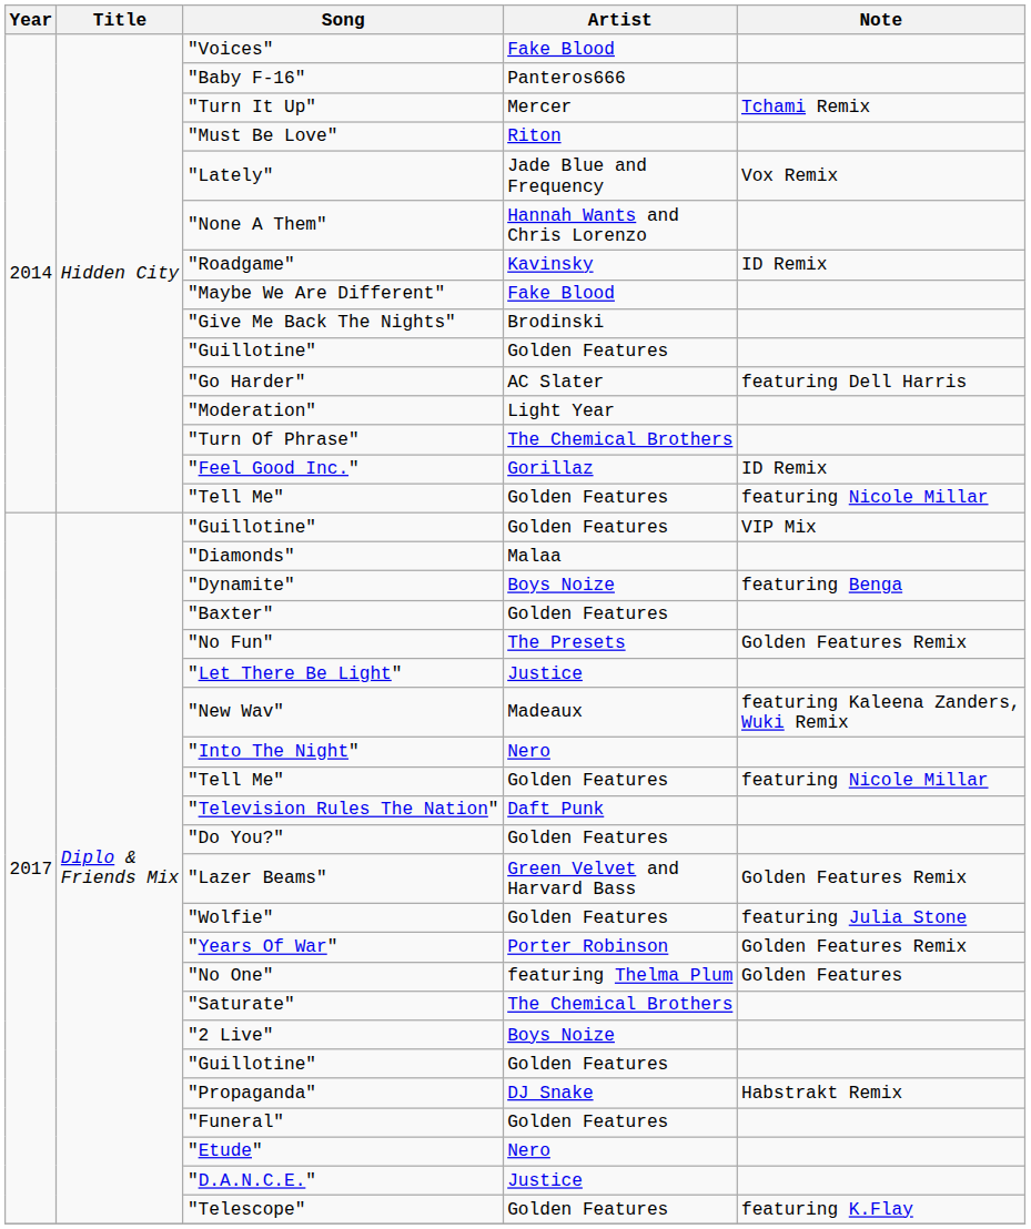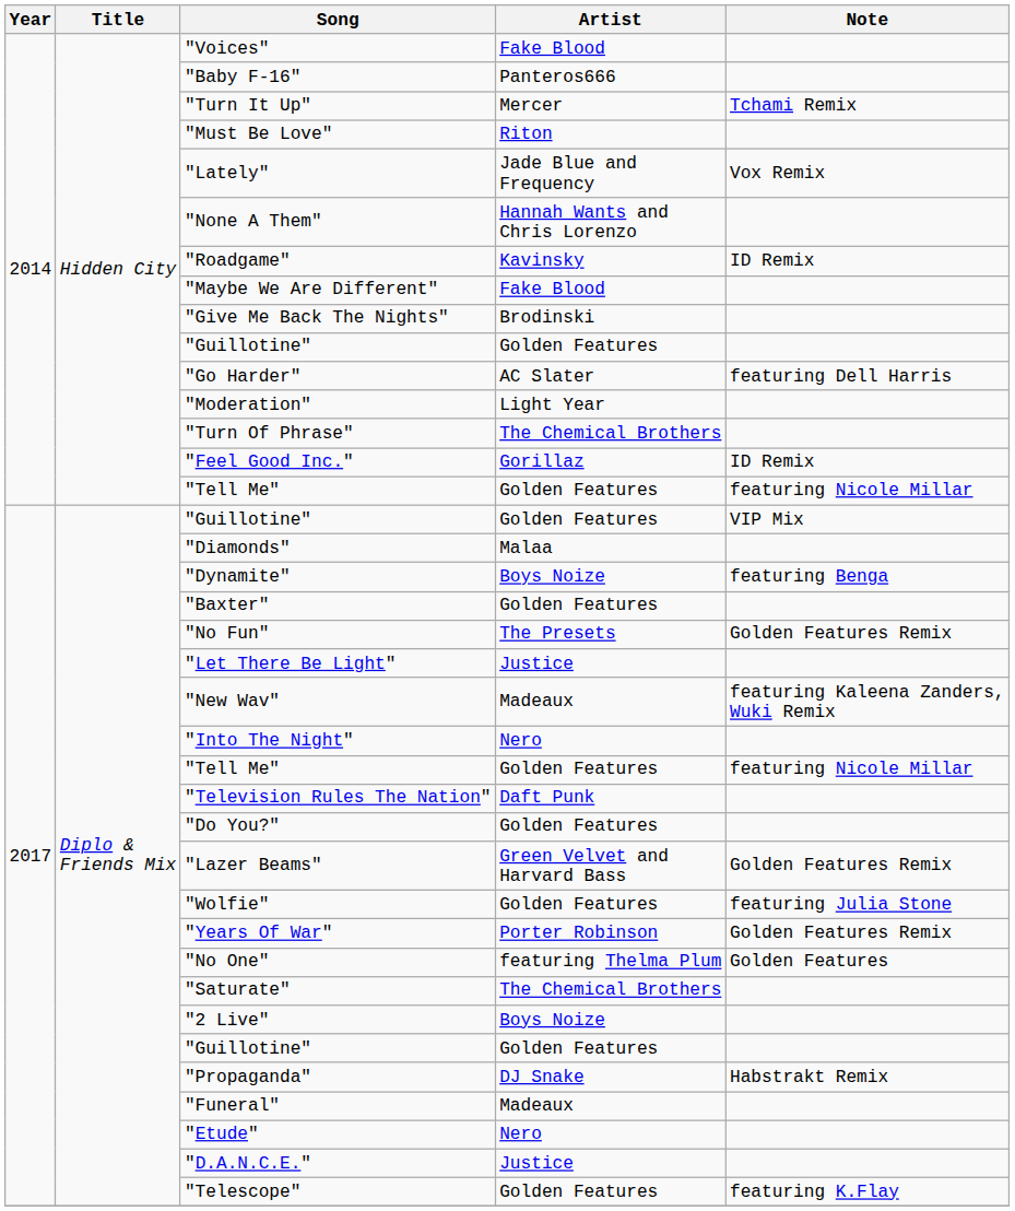 <table class="wikitable">
 <tr>
 <th>Year</th>
 <th>Title</th>
 <th>Song</th>
 <th>Artist</th>
 <th>Note</th>
 </tr>
 <tr>
 <td rowspan="15">2014</td>
 <td rowspan="15"><em>Hidden City</em></td>
 <td>"Voices"</td>
 <td><a href='#'>Fake Blood</a></td>
 <td></td>
 </tr>
 <tr>
 <td>"Baby F-16"</td>
 <td>Panteros666</td>
 <td></td>
 </tr>
 <tr>
 <td>"Turn It Up"</td>
 <td>Mercer</td>
 <td><a href='#'>Tchami</a> Remix</td>
 </tr>
 <tr>
 <td>"Must Be Love"</td>
 <td><a href='#'>Riton</a></td>
 <td></td>
 </tr>
 <tr>
 <td>"Lately"</td>
 <td>Jade Blue and<br>Frequency</td>
 <td>Vox Remix</td>
 </tr>
 <tr>
 <td>"None A Them"</td>
 <td><a href='#'>Hannah Wants</a> and<br>Chris Lorenzo</td>
 <td></td>
 </tr>
 <tr>
 <td>"Roadgame"</td>
 <td><a href='#'>Kavinsky</a></td>
 <td>ID Remix</td>
 </tr>
 <tr>
 <td>"Maybe We Are Different"</td>
 <td><a href='#'>Fake Blood</a></td>
 <td></td>
 </tr>
 <tr>
 <td>"Give Me Back The Nights"</td>
 <td>Brodinski</td>
 <td></td>
 </tr>
 <tr>
 <td>"Guillotine"</td>
 <td>Golden Features</td>
 <td></td>
 </tr>
 <tr>
 <td>"Go Harder"</td>
 <td>AC Slater</td>
 <td>featuring Dell Harris</td>
 </tr>
 <tr>
 <td>"Moderation"</td>
 <td>Light Year</td>
 <td></td>
 </tr>
 <tr>
 <td>"Turn Of Phrase"</td>
 <td><a href='#'>The Chemical Brothers</a></td>
 <td></td>
 </tr>
 <tr>
 <td>"<a href='#'>Feel Good Inc.</a>"</td>
 <td><a href='#'>Gorillaz</a></td>
 <td>ID Remix</td>
 </tr>
 <tr>
 <td>"Tell Me"</td>
 <td>Golden Features</td>
 <td>featuring <a href='#'>Nicole Millar</a></td>
 </tr>
 <tr>
 <td rowspan="23">2017</td>
 <td rowspan="23"><em><a href='#'>Diplo</a> &<br>Friends Mix</em></td>
 <td>"Guillotine"</td>
 <td>Golden Features</td>
 <td>VIP Mix</td>
 </tr>
 <tr>
 <td>"Diamonds"</td>
 <td>Malaa</td>
 <td></td>
 </tr>
 <tr>
 <td>"Dynamite"</td>
 <td><a href='#'>Boys Noize</a></td>
 <td>featuring <a href='#'>Benga</a></td>
 </tr>
 <tr>
 <td>"Baxter"</td>
 <td>Golden Features</td>
 <td></td>
 </tr>
 <tr>
 <td>"No Fun"</td>
 <td><a href='#'>The Presets</a></td>
 <td>Golden Features Remix</td>
 </tr>
 <tr>
 <td>"<a href='#'>Let There Be Light</a>"</td>
 <td><a href='#'>Justice</a></td>
 <td></td>
 </tr>
 <tr>
 <td>"New Wav"</td>
 <td>Madeaux</td>
 <td>featuring Kaleena Zanders,<br><a href='#'>Wuki</a> Remix</td>
 </tr>
 <tr>
 <td>"<a href='#'>Into The Night</a>"</td>
 <td><a href='#'>Nero</a></td>
 <td></td>
 </tr>
 <tr>
 <td>"Tell Me"</td>
 <td>Golden Features</td>
 <td>featuring <a href='#'>Nicole Millar</a></td>
 </tr>
 <tr>
 <td>"<a href='#'>Television Rules The Nation</a>"</td>
 <td><a href='#'>Daft Punk</a></td>
 <td></td>
 </tr>
 <tr>
 <td>"Do You?"</td>
 <td>Golden Features</td>
 <td></td>
 </tr>
 <tr>
 <td>"Lazer Beams"</td>
 <td><a href='#'>Green Velvet</a> and<br>Harvard Bass</td>
 <td>Golden Features Remix</td>
 </tr>
 <tr>
 <td>"Wolfie"</td>
 <td>Golden Features</td>
 <td>featuring <a href='#'>Julia Stone</a></td>
 </tr>
 <tr>
 <td>"<a href='#'>Years Of War</a>"</td>
 <td><a href='#'>Porter Robinson</a></td>
 <td>Golden Features Remix</td>
 </tr>
 <tr>
 <td>"No One"</td>
 <td>featuring <a href='#'>Thelma Plum</a></td>
 <td>Golden Features</td>
 </tr>
 <tr>
 <td>"Saturate"</td>
 <td><a href='#'>The Chemical Brothers</a></td>
 <td></td>
 </tr>
 <tr>
 <td>"2 Live"</td>
 <td><a href='#'>Boys Noize</a></td>
 <td></td>
 </tr>
 <tr>
 <td>"Guillotine"</td>
 <td>Golden Features</td>
 <td></td>
 </tr>
 <tr>
 <td>"Propaganda"</td>
 <td><a href='#'>DJ Snake</a></td>
 <td>Habstrakt Remix</td>
 </tr>
 <tr>
 <td>"Funeral"</td>
-<td>Golden Features</td>
+<td>Madeaux</td>
 <td></td>
 </tr>
 <tr>
 <td>"<a href='#'>Etude</a>"</td>
 <td><a href='#'>Nero</a></td>
 <td></td>
 </tr>
 <tr>
 <td>"<a href='#'>D.A.N.C.E.</a>"</td>
 <td><a href='#'>Justice</a></td>
 <td></td>
 </tr>
 <tr>
 <td>"Telescope"</td>
 <td>Golden Features</td>
 <td>featuring <a href='#'>K.Flay</a></td>
 </tr>
 <tr>
 </tr>
 </table>
